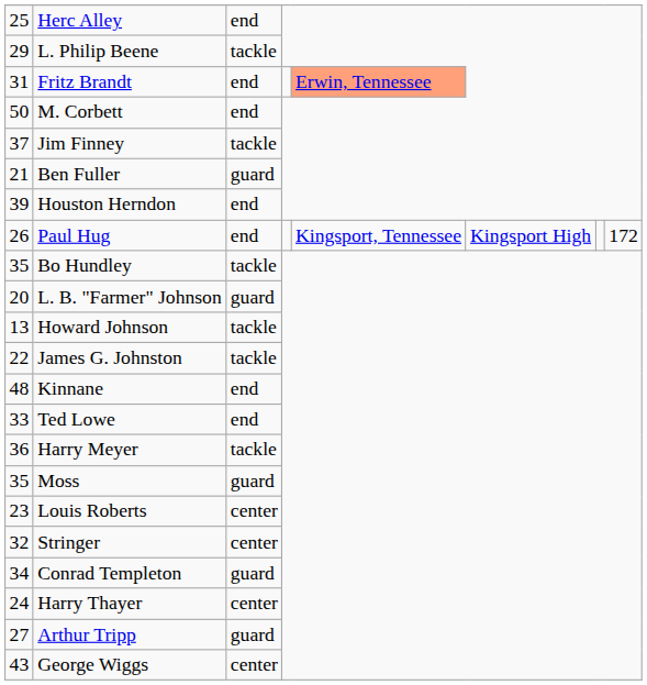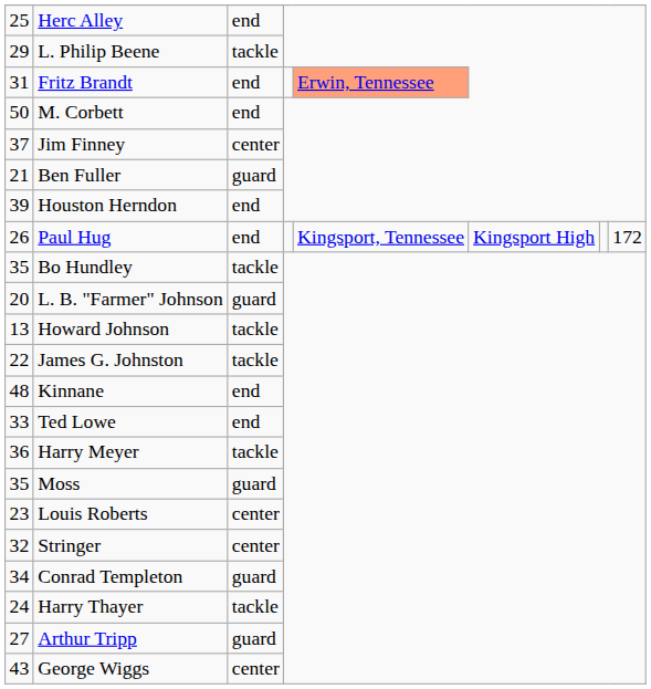 <table class="wikitable">
 <tr>
 </tr>
 <tr>
 <td>25</td>
 <td><a href='#'>Herc Alley</a></td>
 <td>end</td>
 </tr>
 <tr>
 <td>29</td>
 <td>L. Philip Beene</td>
 <td>tackle</td>
 </tr>
 <tr>
 <td>31</td>
 <td><a href='#'>Fritz Brandt</a></td>
 <td>end</td>
 <td></td>
 <td style="background: lightsalmon;"><a href='#'>Erwin, Tennessee</a></td>
 </tr>
 <tr>
 <td>50</td>
 <td>M. Corbett</td>
 <td>end</td>
 </tr>
 <tr>
 <td>37</td>
 <td>Jim Finney</td>
-<td>tackle</td>
+<td>center</td>
 </tr>
 <tr>
 <td>21</td>
 <td>Ben Fuller</td>
 <td>guard</td>
 </tr>
 <tr>
 <td>39</td>
 <td>Houston Herndon</td>
 <td>end</td>
 </tr>
 <tr>
 <td>26</td>
 <td><a href='#'>Paul Hug</a></td>
 <td>end</td>
 <td></td>
 <td><a href='#'>Kingsport, Tennessee</a></td>
 <td><a href='#'>Kingsport High</a></td>
 <td></td>
 <td>172</td>
 </tr>
 <tr>
 <td>35</td>
 <td>Bo Hundley</td>
 <td>tackle</td>
 </tr>
 <tr>
 <td>20</td>
 <td>L. B. "Farmer" Johnson</td>
 <td>guard</td>
 </tr>
 <tr>
 <td>13</td>
 <td>Howard Johnson</td>
 <td>tackle</td>
 </tr>
 <tr>
 <td>22</td>
 <td>James G. Johnston</td>
 <td>tackle</td>
 </tr>
 <tr>
 <td>48</td>
 <td>Kinnane</td>
 <td>end</td>
 </tr>
 <tr>
 <td>33</td>
 <td>Ted Lowe</td>
 <td>end</td>
 </tr>
 <tr>
 <td>36</td>
 <td>Harry Meyer</td>
 <td>tackle</td>
 </tr>
 <tr>
 <td>35</td>
 <td>Moss</td>
 <td>guard</td>
 </tr>
 <tr>
 <td>23</td>
 <td>Louis Roberts</td>
 <td>center</td>
 </tr>
 <tr>
 <td>32</td>
 <td>Stringer</td>
 <td>center</td>
 </tr>
 <tr>
 <td>34</td>
 <td>Conrad Templeton</td>
 <td>guard</td>
 </tr>
 <tr>
 <td>24</td>
 <td>Harry Thayer</td>
-<td>center</td>
+<td>tackle</td>
 </tr>
 <tr>
 <td>27</td>
 <td><a href='#'>Arthur Tripp</a></td>
 <td>guard</td>
 </tr>
 <tr>
 <td>43</td>
 <td>George Wiggs</td>
 <td>center</td>
 </tr>
 </table>
